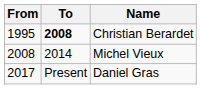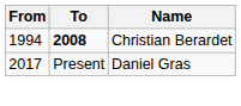 <table class="wikitable">
 <tr>
 <th>From</th>
 <th>To</th>
 <th>Name</th>
 </tr>
 <tr>
-<td>1995</td>
+<td>1994</td>
 <td><strong>2008</strong></td>
 <td>Christian Berardet</td>
-</tr>
-<tr>
-<td>2008</td>
-<td>2014</td>
-<td>Michel Vieux</td>
 </tr>
 <tr>
 <td>2017</td>
 <td>Present</td>
 <td>Daniel Gras</td>
 </tr>
 </table>
